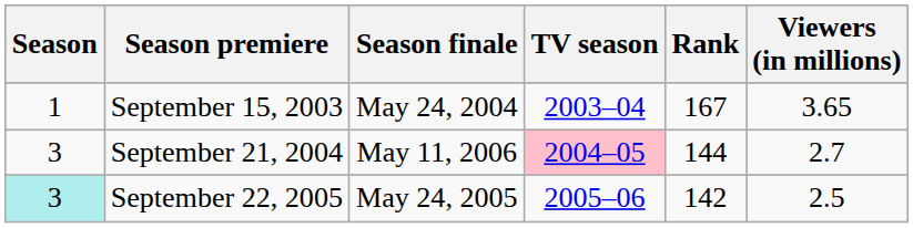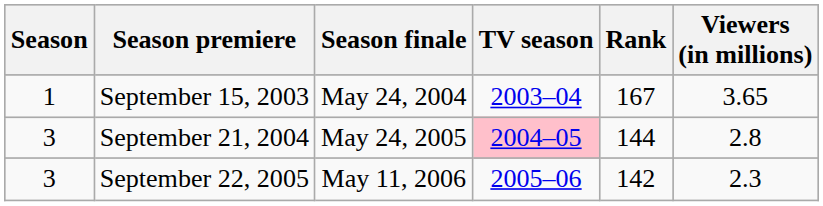 <table class="wikitable plainrowheaders" style="text-align:center">
 <tr>
 <th scope="col" style= rowspan="2">Season</th>
 <th scope="col" style= rowspan="2">Season premiere</th>
 <th scope="col" style=rowspan="2">Season finale</th>
 <th scope="col" style= rowspan="2">TV season</th>
 <th scope="col" style=rowspan="2">Rank</th>
 <th scope="col" style=rowspan="2">Viewers<br>(in millions)</th>
 </tr>
 <tr>
 <td scope="row">1</td>
 <td>September 15, 2003</td>
 <td>May 24, 2004</td>
 <td><a href='#'>2003–04</a></td>
 <td>167</td>
 <td>3.65</td>
 </tr>
 <tr>
 <td scope="row">3</td>
 <td>September 21, 2004</td>
-<td>May 11, 2006</td>
+<td>May 24, 2005</td>
 <td style="background: pink;"><a href='#'>2004–05</a></td>
 <td>144</td>
-<td>2.7</td>
+<td>2.8</td>
 </tr>
 <tr>
-<td scope="row" style="background: paleturquoise;">3</td>
+<td scope="row">3</td>
 <td>September 22, 2005</td>
-<td>May 24, 2005</td>
+<td>May 11, 2006</td>
 <td><a href='#'>2005–06</a></td>
 <td>142</td>
-<td>2.5</td>
+<td>2.3</td>
 </tr>
 </table>
